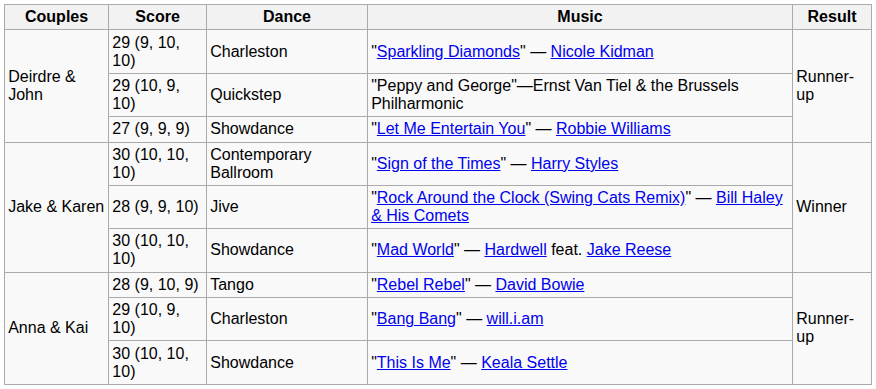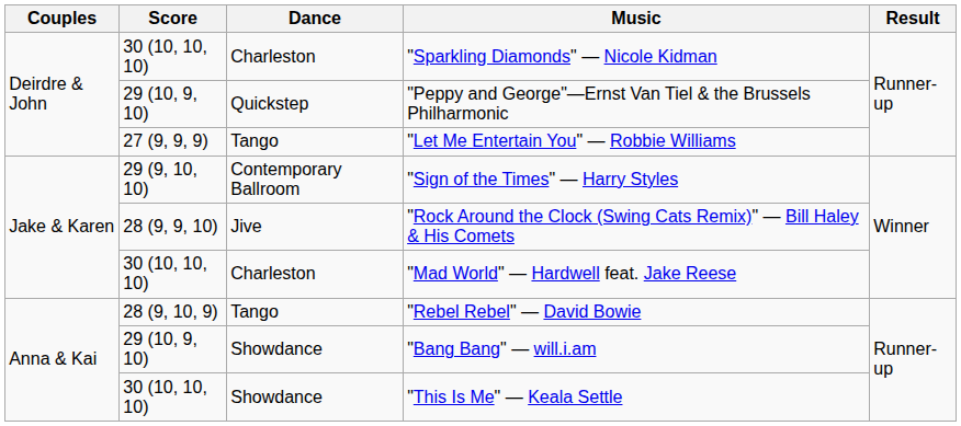 <table class="wikitable">
 <tr>
 <th>Couples</th>
 <th>Score</th>
 <th>Dance</th>
 <th>Music</th>
 <th>Result</th>
 </tr>
 <tr>
 <td rowspan=3>Deirdre & John</td>
-<td>29 (9, 10, 10)</td>
+<td>30 (10, 10, 10)</td>
 <td>Charleston</td>
 <td>"<a href='#'>Sparkling Diamonds</a>" — <a href='#'>Nicole Kidman</a></td>
 <td rowspan=3>Runner-up</td>
 </tr>
 <tr>
 <td>29 (10, 9, 10)</td>
 <td>Quickstep</td>
 <td>"Peppy and George"—Ernst Van Tiel & the Brussels Philharmonic</td>
 </tr>
 <tr>
 <td>27 (9, 9, 9)</td>
-<td>Showdance</td>
+<td>Tango</td>
 <td>"<a href='#'>Let Me Entertain You</a>" — <a href='#'>Robbie Williams</a></td>
 </tr>
 <tr>
 <td rowspan=3>Jake & Karen</td>
-<td>30 (10, 10, 10)</td>
+<td>29 (9, 10, 10)</td>
 <td>Contemporary Ballroom</td>
 <td>"<a href='#'>Sign of the Times</a>" — <a href='#'>Harry Styles</a></td>
 <td rowspan=3>Winner</td>
 </tr>
 <tr>
 <td>28 (9, 9, 10)</td>
 <td>Jive</td>
 <td>"<a href='#'>Rock Around the Clock (Swing Cats Remix)</a>" — <a href='#'>Bill Haley & His Comets</a></td>
 </tr>
 <tr>
 <td>30 (10, 10, 10)</td>
-<td>Showdance</td>
+<td>Charleston</td>
 <td>"<a href='#'>Mad World</a>" — <a href='#'>Hardwell</a> feat. <a href='#'>Jake Reese</a></td>
 </tr>
 <tr>
 <td rowspan=3>Anna & Kai</td>
 <td>28 (9, 10, 9)</td>
 <td>Tango</td>
 <td>"<a href='#'>Rebel Rebel</a>" — <a href='#'>David Bowie</a></td>
 <td rowspan=3>Runner-up</td>
 </tr>
 <tr>
 <td>29 (10, 9, 10)</td>
-<td>Charleston</td>
+<td>Showdance</td>
 <td>"<a href='#'>Bang Bang</a>" — <a href='#'>will.i.am</a></td>
 </tr>
 <tr>
 <td>30 (10, 10, 10)</td>
 <td>Showdance</td>
 <td>"<a href='#'>This Is Me</a>" — <a href='#'>Keala Settle</a></td>
 </tr>
 </table>
